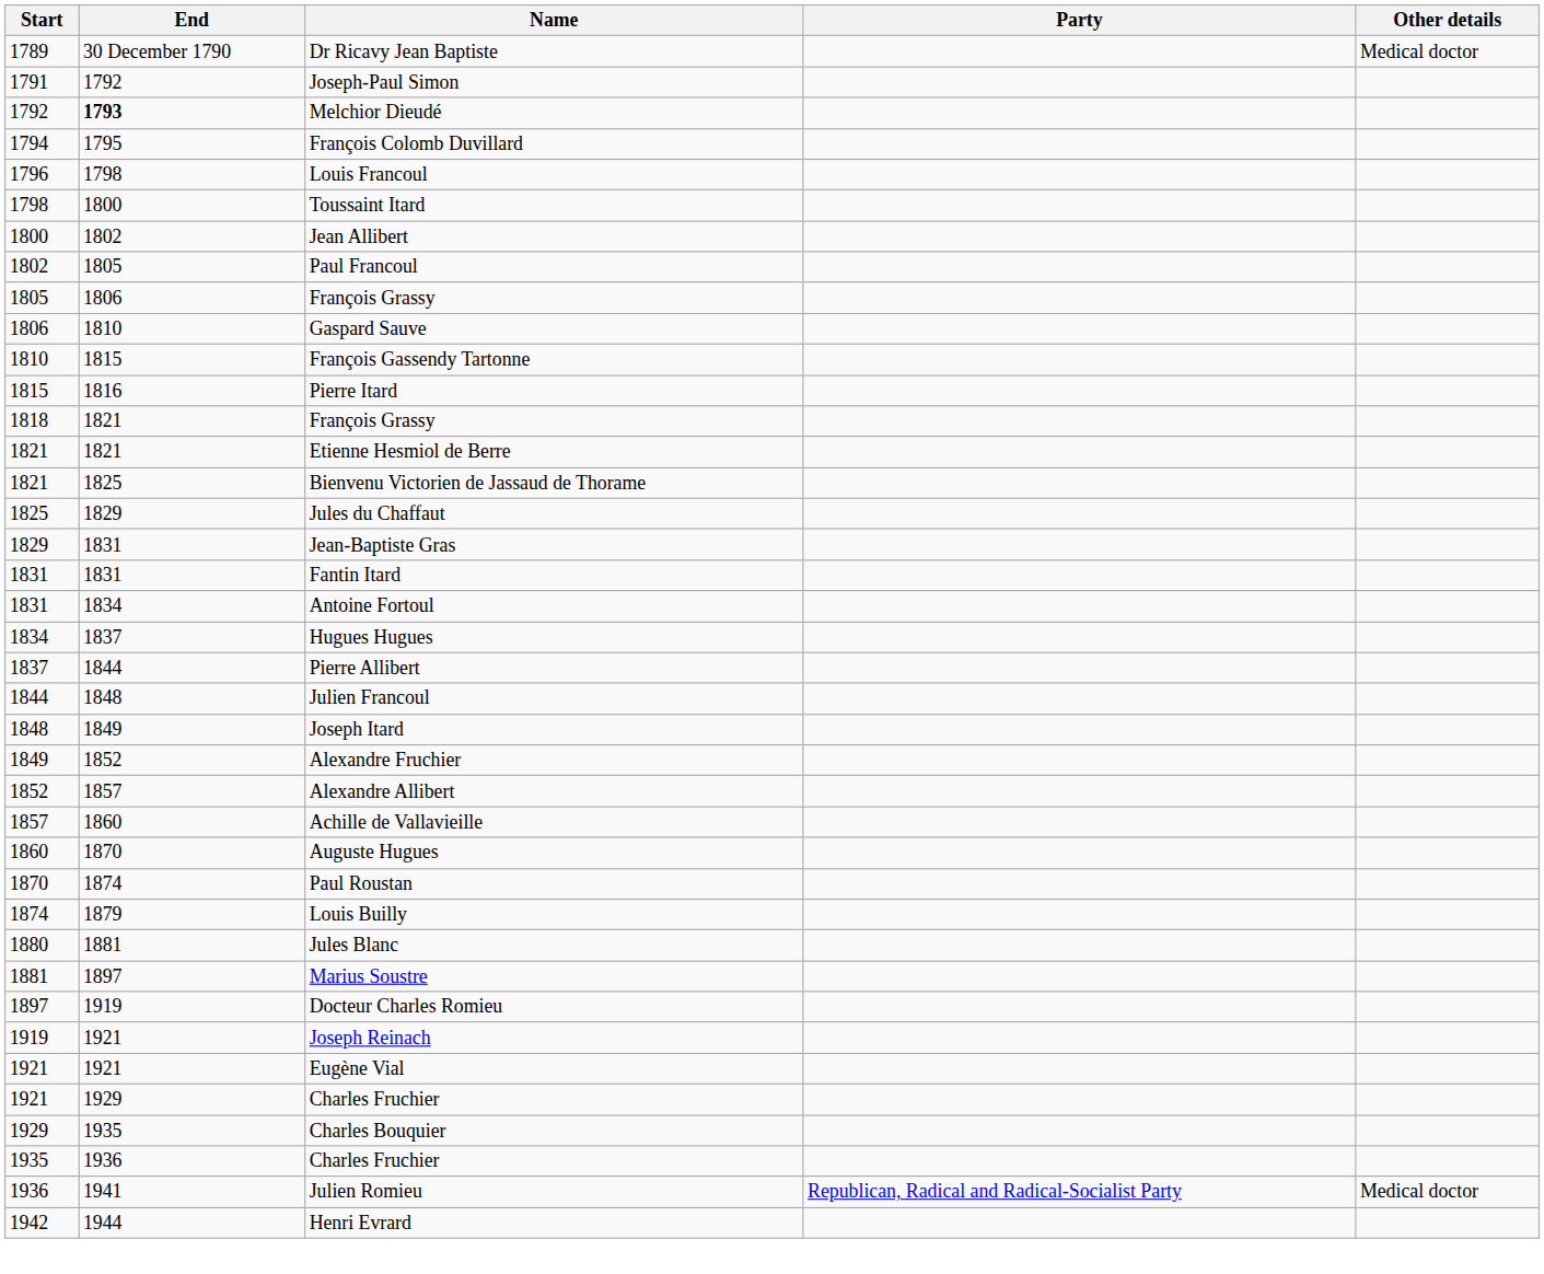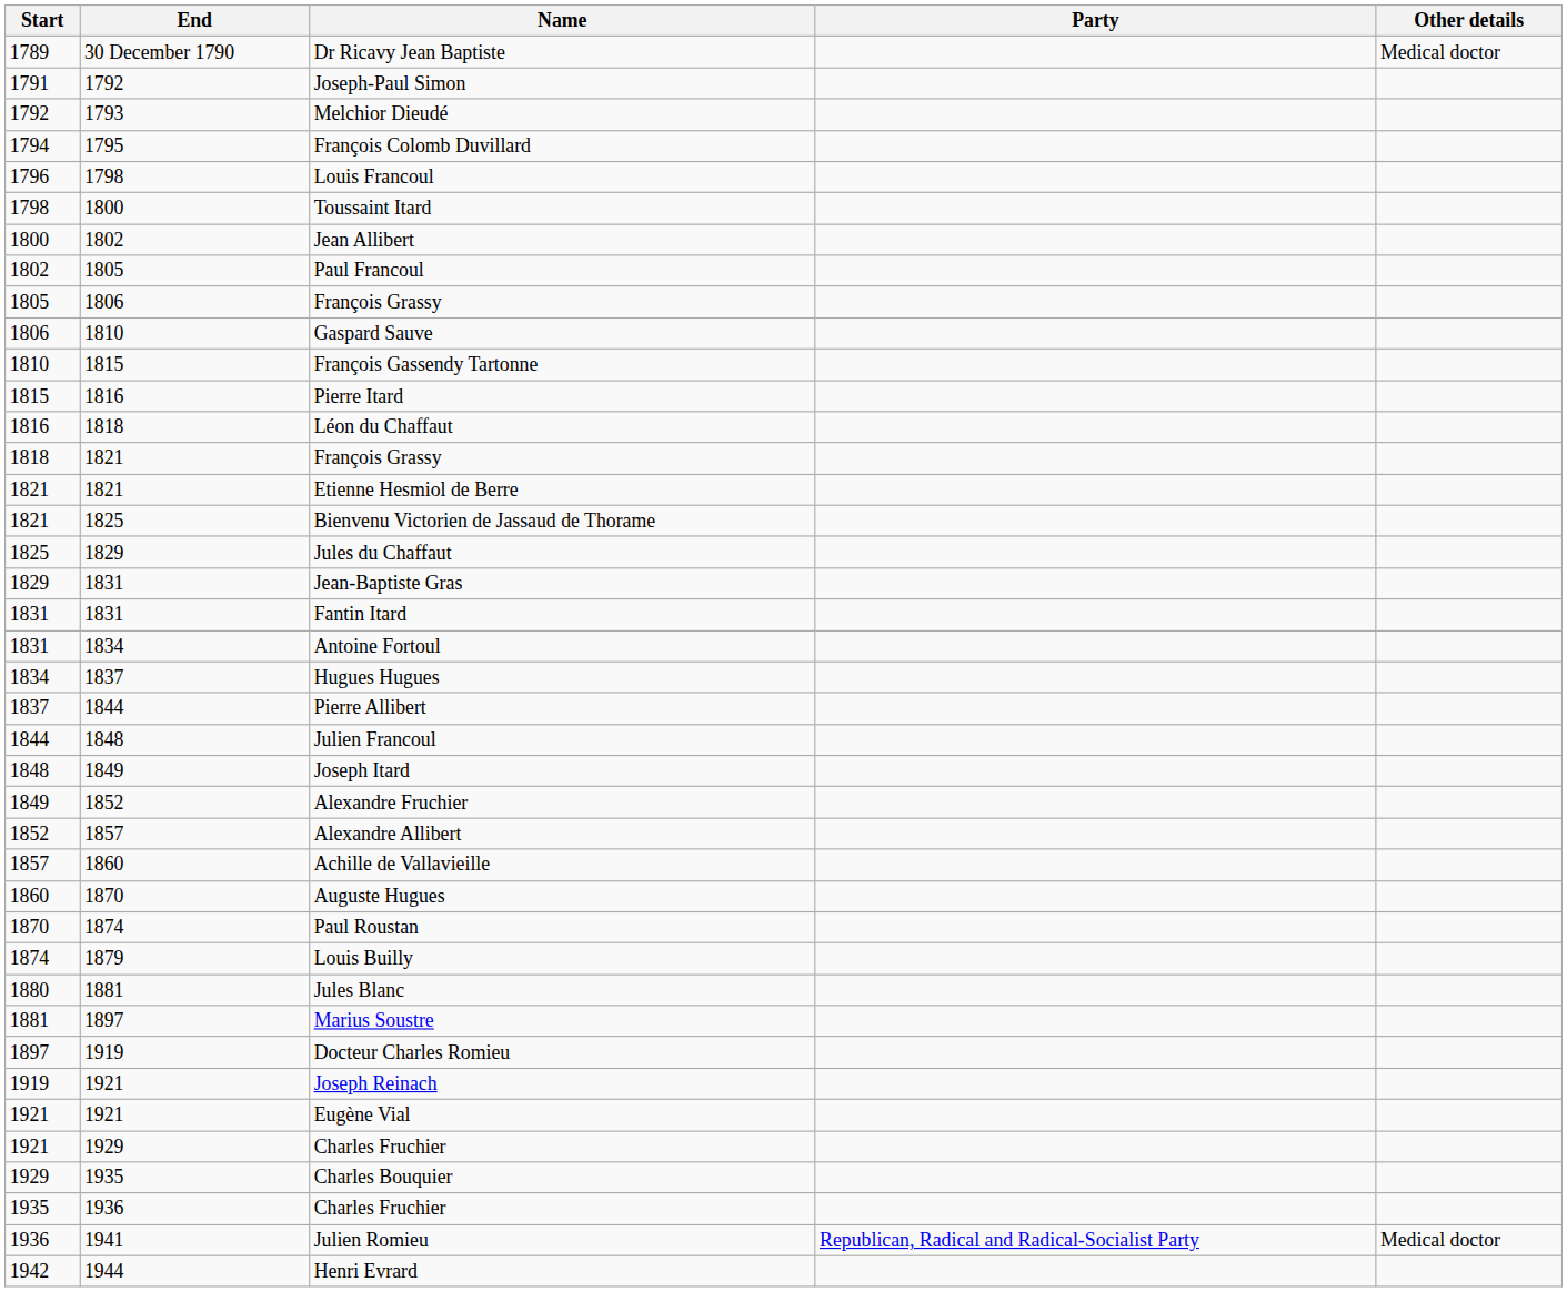 <table class="wikitable sortable collapsible collapsed" style="width: 100%" border="1">
 <tr>
 <th>Start</th>
 <th>End</th>
 <th>Name</th>
 <th>Party</th>
 <th>Other details</th>
 </tr>
 <tr>
 <td>1789</td>
 <td>30 December 1790</td>
 <td>Dr Ricavy Jean Baptiste</td>
 <td></td>
 <td>Medical doctor</td>
 </tr>
 <tr>
 <td>1791</td>
 <td>1792</td>
 <td>Joseph-Paul Simon</td>
 <td></td>
 <td></td>
 </tr>
 <tr>
 <td>1792</td>
-<td><strong>1793</strong></td>
+<td>1793</td>
 <td>Melchior Dieudé</td>
 <td></td>
 <td></td>
 </tr>
 <tr>
 <td>1794</td>
 <td>1795</td>
 <td>François Colomb Duvillard</td>
 <td></td>
 <td></td>
 </tr>
 <tr>
 <td>1796</td>
 <td>1798</td>
 <td>Louis Francoul</td>
 <td></td>
 <td></td>
 </tr>
 <tr>
 <td>1798</td>
 <td>1800</td>
 <td>Toussaint Itard</td>
 <td></td>
 <td></td>
 </tr>
 <tr>
 <td>1800</td>
 <td>1802</td>
 <td>Jean Allibert</td>
 <td></td>
 <td></td>
 </tr>
 <tr>
 <td>1802</td>
 <td>1805</td>
 <td>Paul Francoul</td>
 <td></td>
 <td></td>
 </tr>
 <tr>
 <td>1805</td>
 <td>1806</td>
 <td>François Grassy</td>
 <td></td>
 <td></td>
 </tr>
 <tr>
 <td>1806</td>
 <td>1810</td>
 <td>Gaspard Sauve</td>
 <td></td>
 <td></td>
 </tr>
 <tr>
 <td>1810</td>
 <td>1815</td>
 <td>François Gassendy Tartonne</td>
 <td></td>
 <td></td>
 </tr>
 <tr>
 <td>1815</td>
 <td>1816</td>
 <td>Pierre Itard</td>
+<td></td>
+<td></td>
+</tr>
+<tr>
+<td>1816</td>
+<td>1818</td>
+<td>Léon du Chaffaut</td>
 <td></td>
 <td></td>
 </tr>
 <tr>
 <td>1818</td>
 <td>1821</td>
 <td>François Grassy</td>
 <td></td>
 <td></td>
 </tr>
 <tr>
 <td>1821</td>
 <td>1821</td>
 <td>Etienne Hesmiol de Berre</td>
 <td></td>
 <td></td>
 </tr>
 <tr>
 <td>1821</td>
 <td>1825</td>
 <td>Bienvenu Victorien de Jassaud de Thorame</td>
 <td></td>
 <td></td>
 </tr>
 <tr>
 <td>1825</td>
 <td>1829</td>
 <td>Jules du Chaffaut</td>
 <td></td>
 <td></td>
 </tr>
 <tr>
 <td>1829</td>
 <td>1831</td>
 <td>Jean-Baptiste Gras</td>
 <td></td>
 <td></td>
 </tr>
 <tr>
 <td>1831</td>
 <td>1831</td>
 <td>Fantin Itard</td>
 <td></td>
 <td></td>
 </tr>
 <tr>
 <td>1831</td>
 <td>1834</td>
 <td>Antoine Fortoul</td>
 <td></td>
 <td></td>
 </tr>
 <tr>
 <td>1834</td>
 <td>1837</td>
 <td>Hugues Hugues</td>
 <td></td>
 <td></td>
 </tr>
 <tr>
 <td>1837</td>
 <td>1844</td>
 <td>Pierre Allibert</td>
 <td></td>
 <td></td>
 </tr>
 <tr>
 <td>1844</td>
 <td>1848</td>
 <td>Julien Francoul</td>
 <td></td>
 <td></td>
 </tr>
 <tr>
 <td>1848</td>
 <td>1849</td>
 <td>Joseph Itard</td>
 <td></td>
 <td></td>
 </tr>
 <tr>
 <td>1849</td>
 <td>1852</td>
 <td>Alexandre Fruchier</td>
 <td></td>
 <td></td>
 </tr>
 <tr>
 <td>1852</td>
 <td>1857</td>
 <td>Alexandre Allibert</td>
 <td></td>
 <td></td>
 </tr>
 <tr>
 <td>1857</td>
 <td>1860</td>
 <td>Achille de Vallavieille</td>
 <td></td>
 <td></td>
 </tr>
 <tr>
 <td>1860</td>
 <td>1870</td>
 <td>Auguste Hugues</td>
 <td></td>
 <td></td>
 </tr>
 <tr>
 <td>1870</td>
 <td>1874</td>
 <td>Paul Roustan</td>
 <td></td>
 <td></td>
 </tr>
 <tr>
 <td>1874</td>
 <td>1879</td>
 <td>Louis Builly</td>
 <td></td>
 <td></td>
 </tr>
 <tr>
 <td>1880</td>
 <td>1881</td>
 <td>Jules Blanc</td>
 <td></td>
 <td></td>
 </tr>
 <tr>
 <td>1881</td>
 <td>1897</td>
 <td><a href='#'>Marius Soustre</a></td>
 <td></td>
 <td></td>
 </tr>
 <tr>
 <td>1897</td>
 <td>1919</td>
 <td>Docteur Charles Romieu</td>
 <td></td>
 <td></td>
 </tr>
 <tr>
 <td>1919</td>
 <td>1921</td>
 <td><a href='#'>Joseph Reinach</a></td>
 <td></td>
 <td></td>
 </tr>
 <tr>
 <td>1921</td>
 <td>1921</td>
 <td>Eugène Vial</td>
 <td></td>
 <td></td>
 </tr>
 <tr>
 <td>1921</td>
 <td>1929</td>
 <td>Charles Fruchier</td>
 <td></td>
 <td></td>
 </tr>
 <tr>
 <td>1929</td>
 <td>1935</td>
 <td>Charles Bouquier</td>
 <td></td>
 <td></td>
 </tr>
 <tr>
 <td>1935</td>
 <td>1936</td>
 <td>Charles Fruchier</td>
 <td></td>
 <td></td>
 </tr>
 <tr>
 <td>1936</td>
 <td>1941</td>
 <td>Julien Romieu</td>
 <td><a href='#'>Republican, Radical and Radical-Socialist Party</a></td>
 <td>Medical doctor</td>
 </tr>
 <tr>
 <td>1942</td>
 <td>1944</td>
 <td>Henri Evrard</td>
 <td></td>
 <td></td>
 </tr>
 </table>
